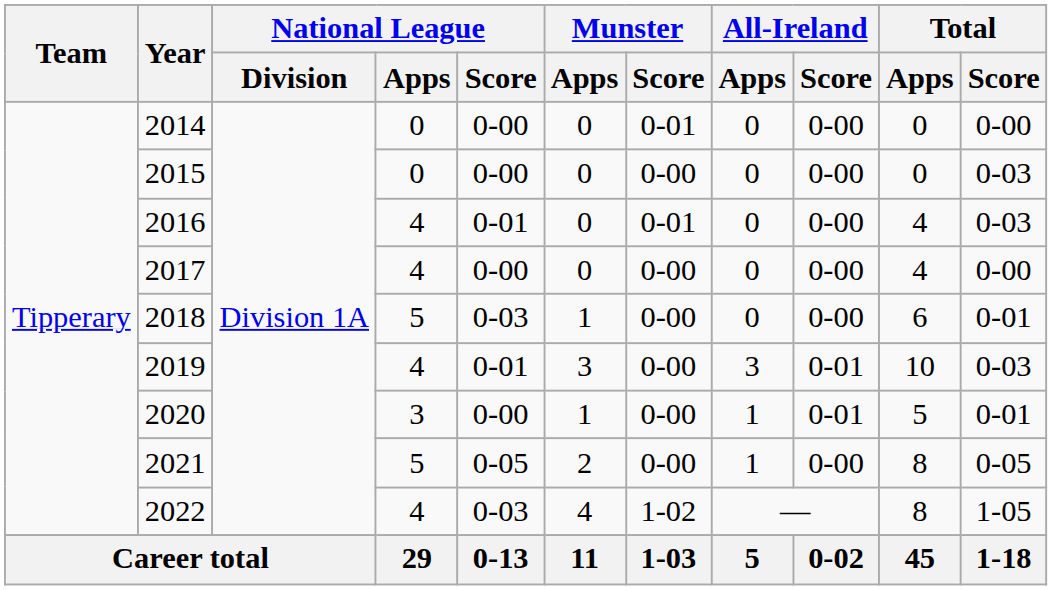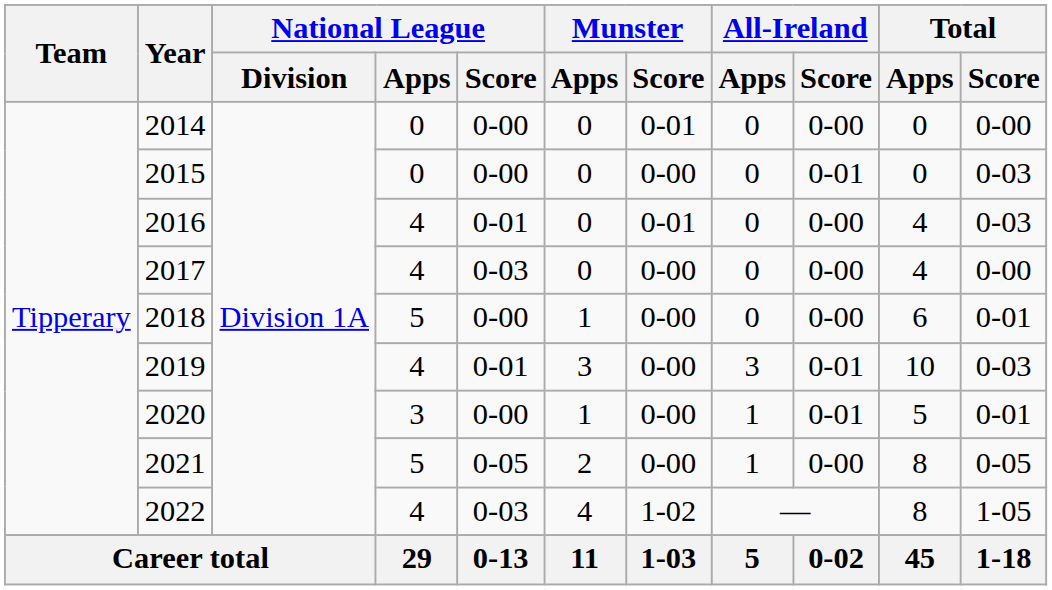 <table class="wikitable" style="text-align:center">
 <tr>
 <th rowspan="2">Team</th>
 <th rowspan="2">Year</th>
 <th colspan="3"><a href='#'>National League</a></th>
 <th colspan="2"><a href='#'>Munster</a></th>
 <th colspan="2"><a href='#'>All-Ireland</a></th>
 <th colspan="2">Total</th>
 </tr>
 <tr>
 <th>Division</th>
 <th>Apps</th>
 <th>Score</th>
 <th>Apps</th>
 <th>Score</th>
 <th>Apps</th>
 <th>Score</th>
 <th>Apps</th>
 <th>Score</th>
 </tr>
 <tr>
 <td rowspan="9"><a href='#'>Tipperary</a></td>
 <td>2014</td>
 <td rowspan="9"><a href='#'>Division 1A</a></td>
 <td>0</td>
 <td>0-00</td>
 <td>0</td>
 <td>0-01</td>
 <td>0</td>
 <td>0-00</td>
 <td>0</td>
 <td>0-00</td>
 </tr>
 <tr>
 <td>2015</td>
 <td>0</td>
 <td>0-00</td>
 <td>0</td>
 <td>0-00</td>
 <td>0</td>
-<td>0-00</td>
+<td>0-01</td>
 <td>0</td>
 <td>0-03</td>
 </tr>
 <tr>
 <td>2016</td>
 <td>4</td>
 <td>0-01</td>
 <td>0</td>
 <td>0-01</td>
 <td>0</td>
 <td>0-00</td>
 <td>4</td>
 <td>0-03</td>
 </tr>
 <tr>
 <td>2017</td>
 <td>4</td>
-<td>0-00</td>
+<td>0-03</td>
 <td>0</td>
 <td>0-00</td>
 <td>0</td>
 <td>0-00</td>
 <td>4</td>
 <td>0-00</td>
 </tr>
 <tr>
 <td>2018</td>
 <td>5</td>
-<td>0-03</td>
+<td>0-00</td>
 <td>1</td>
 <td>0-00</td>
 <td>0</td>
 <td>0-00</td>
 <td>6</td>
 <td>0-01</td>
 </tr>
 <tr>
 <td>2019</td>
 <td>4</td>
 <td>0-01</td>
 <td>3</td>
 <td>0-00</td>
 <td>3</td>
 <td>0-01</td>
 <td>10</td>
 <td>0-03</td>
 </tr>
 <tr>
 <td>2020</td>
 <td>3</td>
 <td>0-00</td>
 <td>1</td>
 <td>0-00</td>
 <td>1</td>
 <td>0-01</td>
 <td>5</td>
 <td>0-01</td>
 </tr>
 <tr>
 <td>2021</td>
 <td>5</td>
 <td>0-05</td>
 <td>2</td>
 <td>0-00</td>
 <td>1</td>
 <td>0-00</td>
 <td>8</td>
 <td>0-05</td>
 </tr>
 <tr>
 <td>2022</td>
 <td>4</td>
 <td>0-03</td>
 <td>4</td>
 <td>1-02</td>
 <td colspan="2">—</td>
 <td>8</td>
 <td>1-05</td>
 </tr>
 <tr>
 <th colspan="3">Career total</th>
 <th>29</th>
 <th>0-13</th>
 <th>11</th>
 <th>1-03</th>
 <th>5</th>
 <th>0-02</th>
 <th>45</th>
 <th>1-18</th>
 </tr>
 </table>
